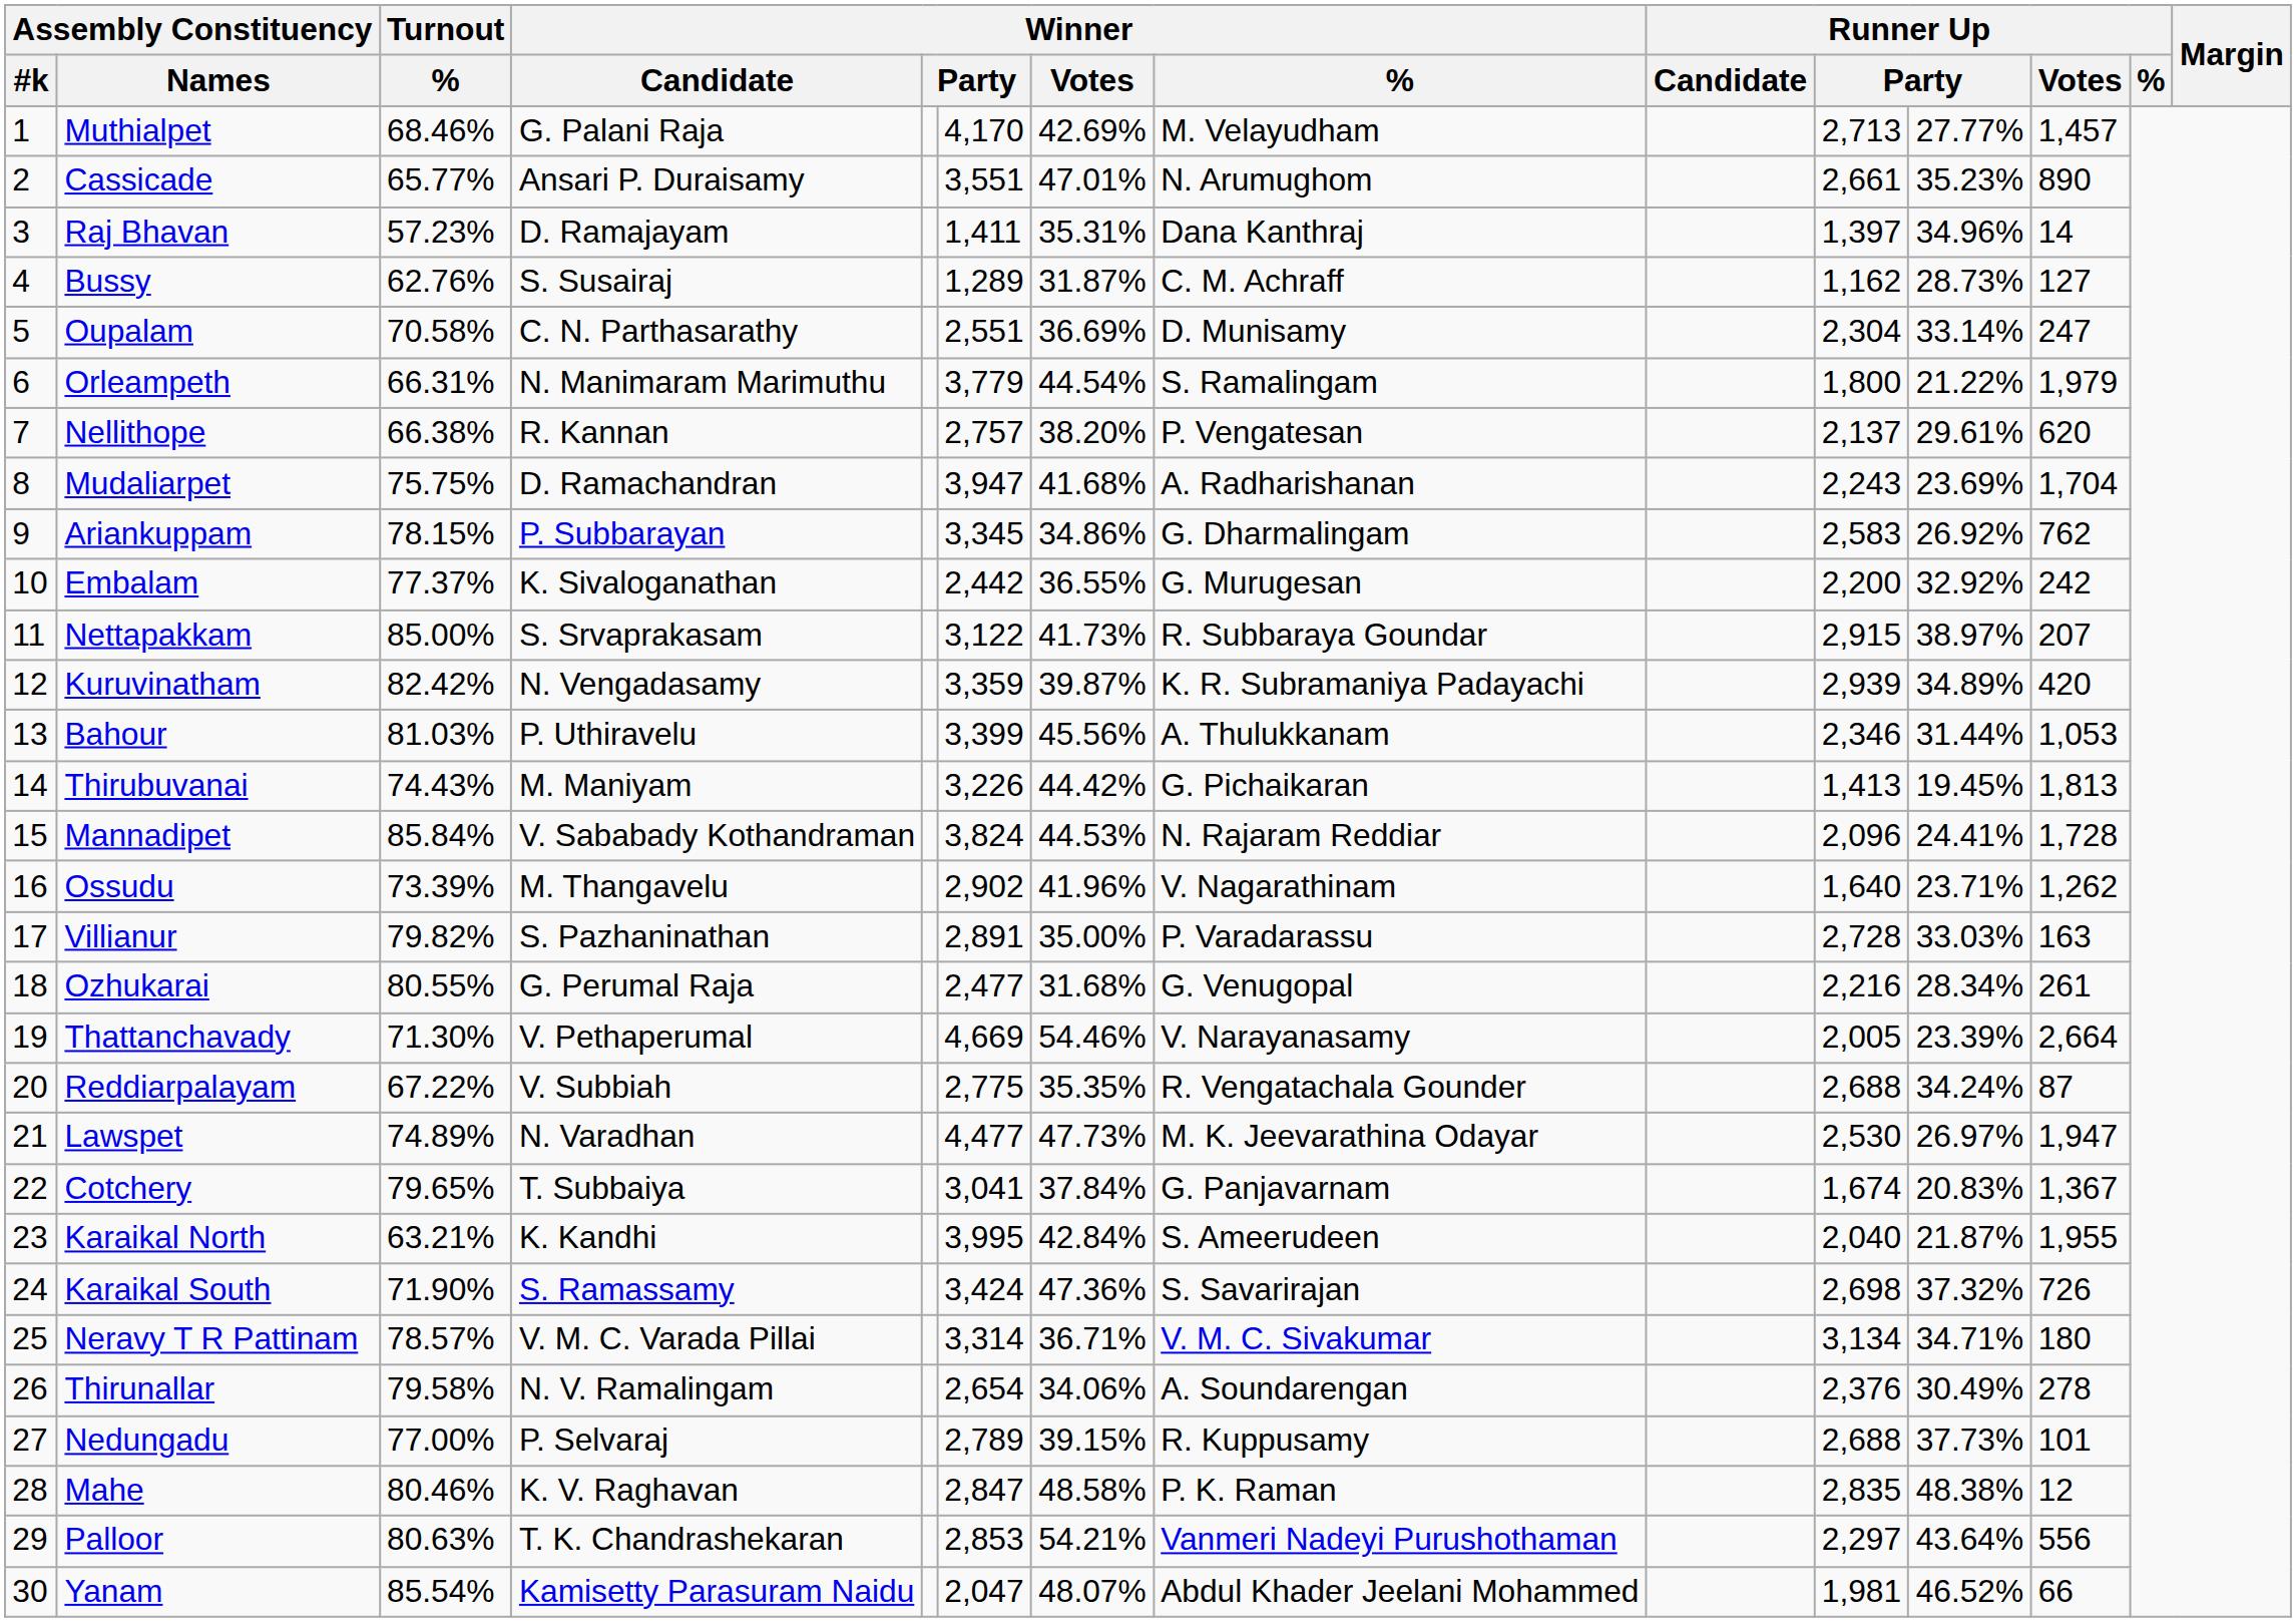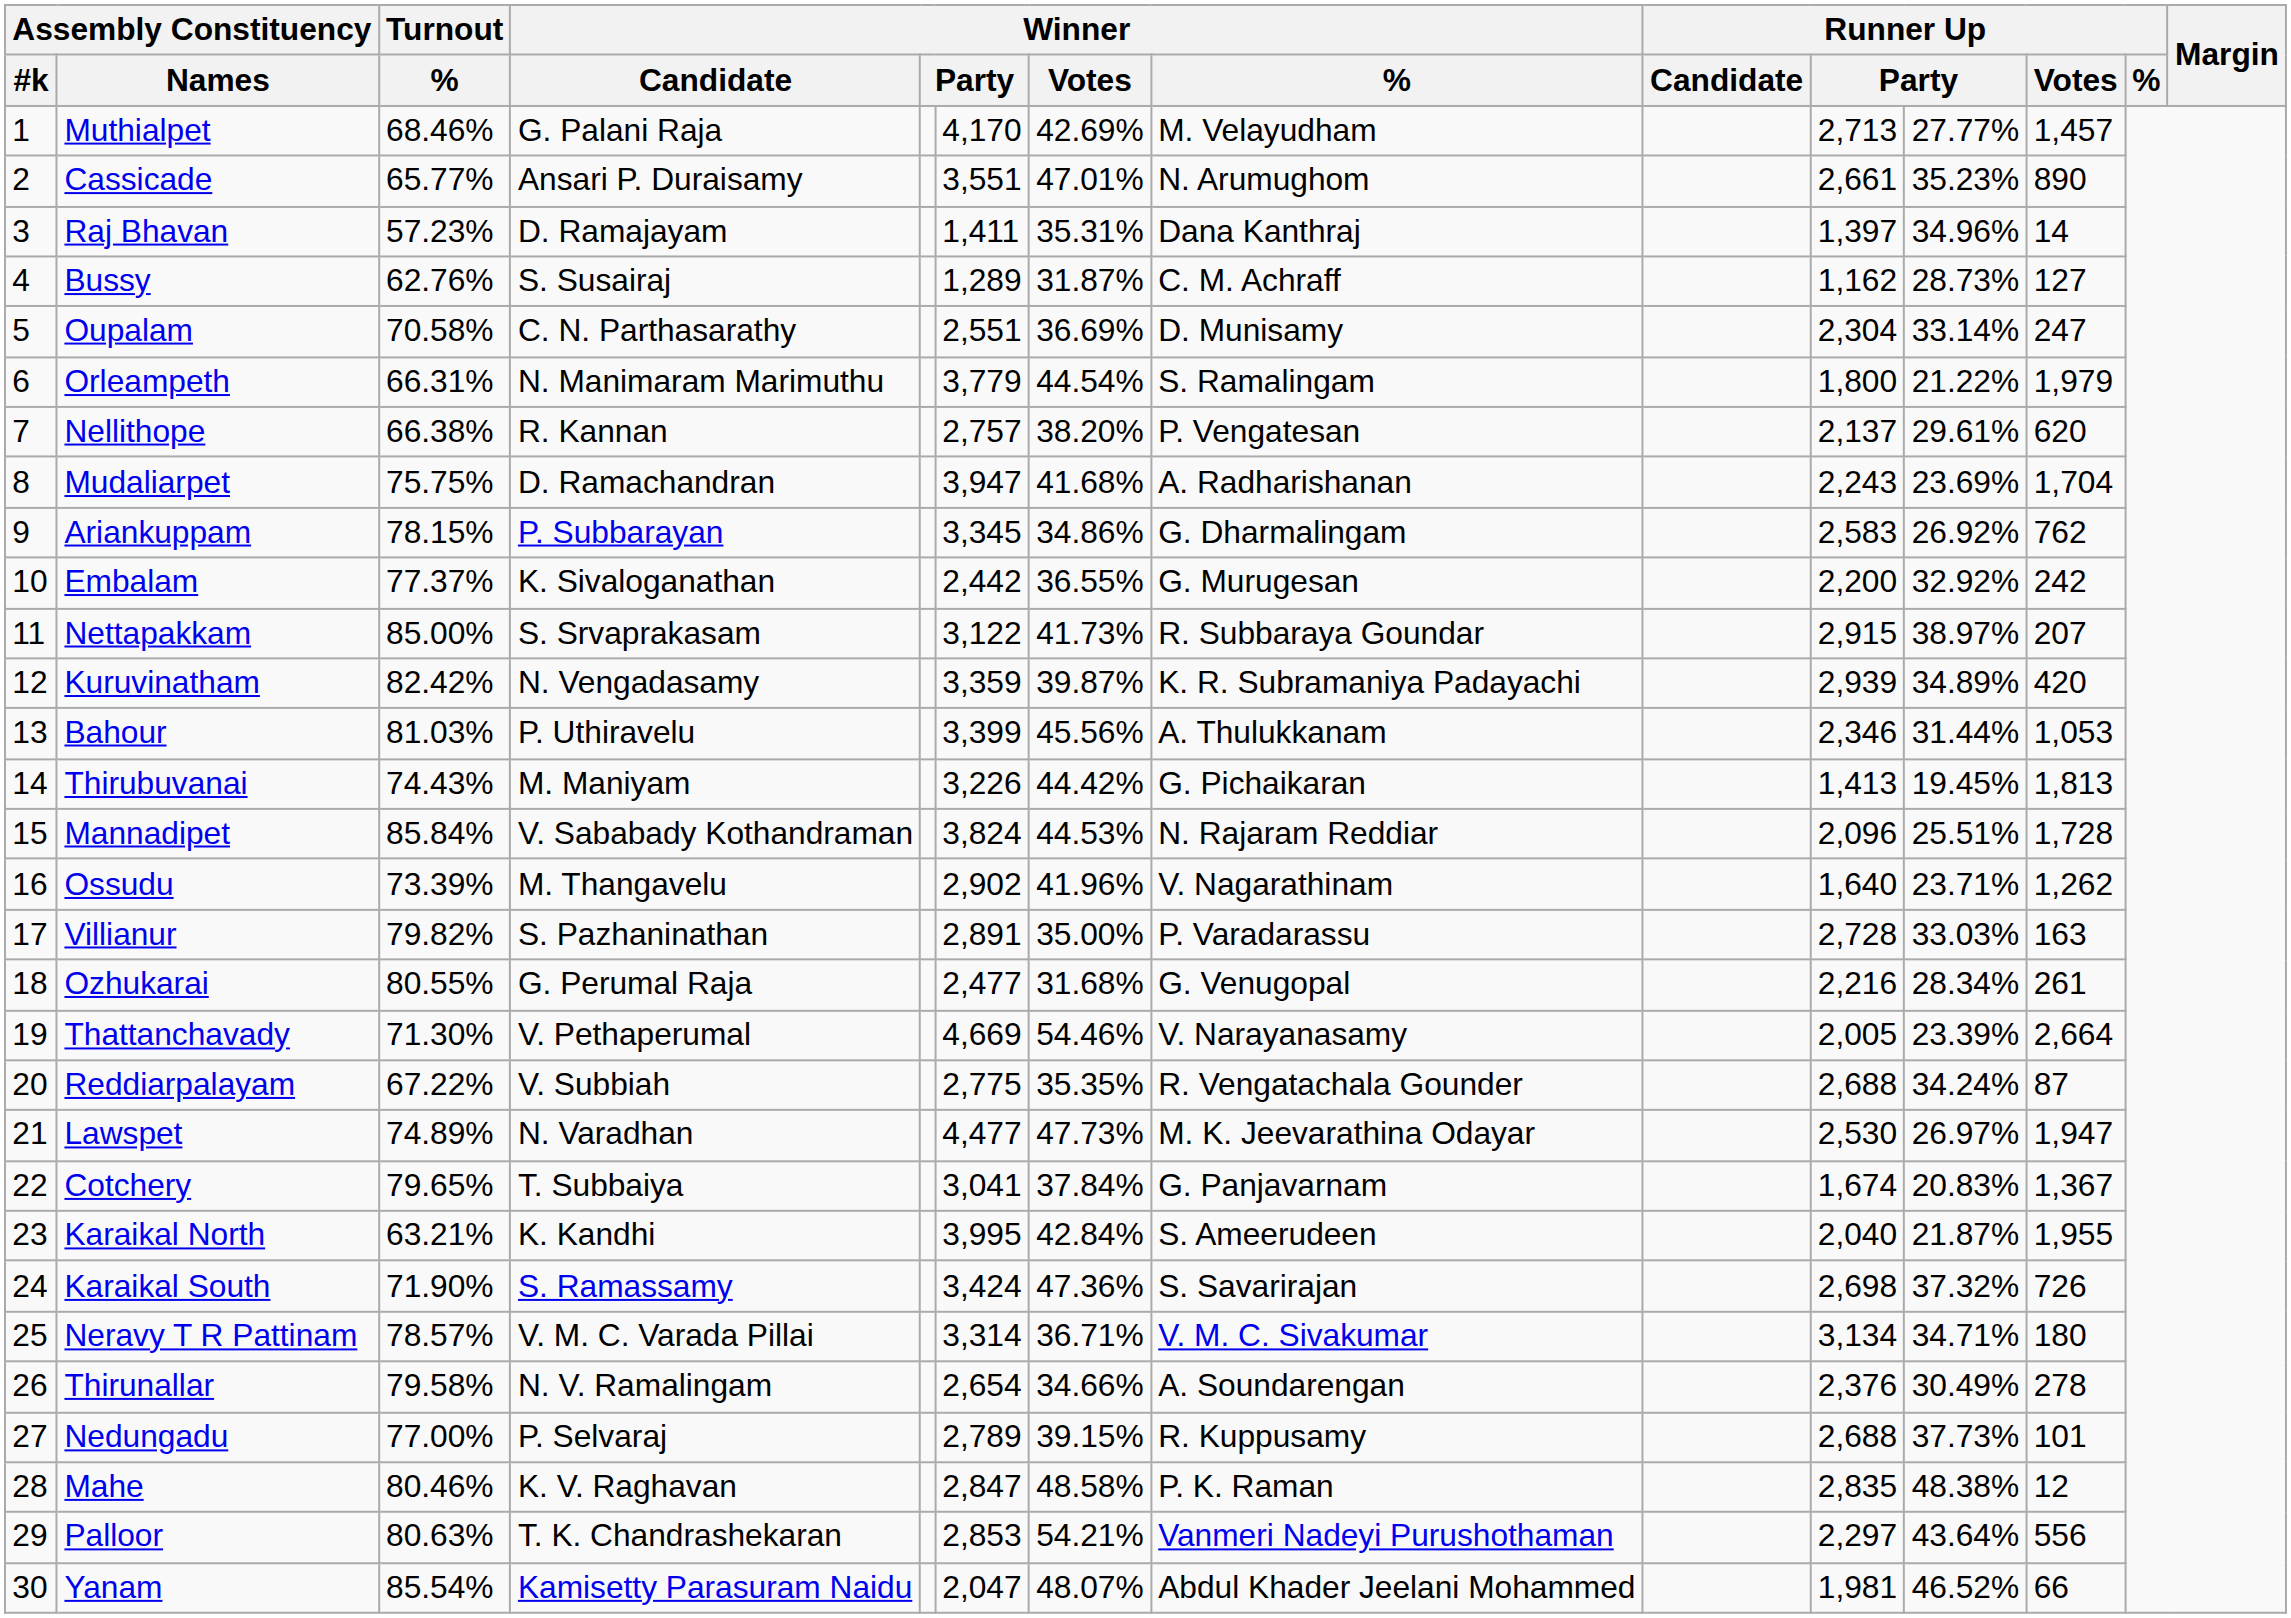 <table class="wikitable sortable">
 <tr>
 <th colspan="2">Assembly Constituency</th>
 <th>Turnout</th>
 <th colspan="5">Winner</th>
 <th colspan="5">Runner Up</th>
 <th rowspan="2" data-sort-type=number>Margin</th>
 </tr>
 <tr>
 <th>#k</th>
 <th>Names</th>
 <th>%</th>
 <th>Candidate</th>
 <th colspan="2">Party</th>
 <th data-sort-type=number>Votes</th>
 <th>%</th>
 <th>Candidate</th>
 <th colspan="2">Party</th>
 <th data-sort-type=number>Votes</th>
 <th>%</th>
 </tr>
 <tr>
 <td>1</td>
 <td><a href='#'>Muthialpet</a></td>
 <td>68.46%</td>
 <td>G. Palani Raja</td>
 <td></td>
 <td>4,170</td>
 <td>42.69%</td>
 <td>M. Velayudham</td>
 <td></td>
 <td>2,713</td>
 <td>27.77%</td>
 <td>1,457</td>
 </tr>
 <tr>
 <td>2</td>
 <td><a href='#'>Cassicade</a></td>
 <td>65.77%</td>
 <td>Ansari P. Duraisamy</td>
 <td></td>
 <td>3,551</td>
 <td>47.01%</td>
 <td>N. Arumughom</td>
 <td></td>
 <td>2,661</td>
 <td>35.23%</td>
 <td>890</td>
 </tr>
 <tr>
 <td>3</td>
 <td><a href='#'>Raj Bhavan</a></td>
 <td>57.23%</td>
 <td>D. Ramajayam</td>
 <td></td>
 <td>1,411</td>
 <td>35.31%</td>
 <td>Dana Kanthraj</td>
 <td></td>
 <td>1,397</td>
 <td>34.96%</td>
 <td>14</td>
 </tr>
 <tr>
 <td>4</td>
 <td><a href='#'>Bussy</a></td>
 <td>62.76%</td>
 <td>S. Susairaj</td>
 <td></td>
 <td>1,289</td>
 <td>31.87%</td>
 <td>C. M. Achraff</td>
 <td></td>
 <td>1,162</td>
 <td>28.73%</td>
 <td>127</td>
 </tr>
 <tr>
 <td>5</td>
 <td><a href='#'>Oupalam</a></td>
 <td>70.58%</td>
 <td>C. N. Parthasarathy</td>
 <td></td>
 <td>2,551</td>
 <td>36.69%</td>
 <td>D. Munisamy</td>
 <td></td>
 <td>2,304</td>
 <td>33.14%</td>
 <td>247</td>
 </tr>
 <tr>
 <td>6</td>
 <td><a href='#'>Orleampeth</a></td>
 <td>66.31%</td>
 <td>N. Manimaram Marimuthu</td>
 <td></td>
 <td>3,779</td>
 <td>44.54%</td>
 <td>S. Ramalingam</td>
 <td></td>
 <td>1,800</td>
 <td>21.22%</td>
 <td>1,979</td>
 </tr>
 <tr>
 <td>7</td>
 <td><a href='#'>Nellithope</a></td>
 <td>66.38%</td>
 <td>R. Kannan</td>
 <td></td>
 <td>2,757</td>
 <td>38.20%</td>
 <td>P. Vengatesan</td>
 <td></td>
 <td>2,137</td>
 <td>29.61%</td>
 <td>620</td>
 </tr>
 <tr>
 <td>8</td>
 <td><a href='#'>Mudaliarpet</a></td>
 <td>75.75%</td>
 <td>D. Ramachandran</td>
 <td></td>
 <td>3,947</td>
 <td>41.68%</td>
 <td>A. Radharishanan</td>
 <td></td>
 <td>2,243</td>
 <td>23.69%</td>
 <td>1,704</td>
 </tr>
 <tr>
 <td>9</td>
 <td><a href='#'>Ariankuppam</a></td>
 <td>78.15%</td>
 <td><a href='#'>P. Subbarayan</a></td>
 <td></td>
 <td>3,345</td>
 <td>34.86%</td>
 <td>G. Dharmalingam</td>
 <td></td>
 <td>2,583</td>
 <td>26.92%</td>
 <td>762</td>
 </tr>
 <tr>
 <td>10</td>
 <td><a href='#'>Embalam</a></td>
 <td>77.37%</td>
 <td>K. Sivaloganathan</td>
 <td></td>
 <td>2,442</td>
 <td>36.55%</td>
 <td>G. Murugesan</td>
 <td></td>
 <td>2,200</td>
 <td>32.92%</td>
 <td>242</td>
 </tr>
 <tr>
 <td>11</td>
 <td><a href='#'>Nettapakkam</a></td>
 <td>85.00%</td>
 <td>S. Srvaprakasam</td>
 <td></td>
 <td>3,122</td>
 <td>41.73%</td>
 <td>R. Subbaraya Goundar</td>
 <td></td>
 <td>2,915</td>
 <td>38.97%</td>
 <td>207</td>
 </tr>
 <tr>
 <td>12</td>
 <td><a href='#'>Kuruvinatham</a></td>
 <td>82.42%</td>
 <td>N. Vengadasamy</td>
 <td></td>
 <td>3,359</td>
 <td>39.87%</td>
 <td>K. R. Subramaniya Padayachi</td>
 <td></td>
 <td>2,939</td>
 <td>34.89%</td>
 <td>420</td>
 </tr>
 <tr>
 <td>13</td>
 <td><a href='#'>Bahour</a></td>
 <td>81.03%</td>
 <td>P. Uthiravelu</td>
 <td></td>
 <td>3,399</td>
 <td>45.56%</td>
 <td>A. Thulukkanam</td>
 <td></td>
 <td>2,346</td>
 <td>31.44%</td>
 <td>1,053</td>
 </tr>
 <tr>
 <td>14</td>
 <td><a href='#'>Thirubuvanai</a></td>
 <td>74.43%</td>
 <td>M. Maniyam</td>
 <td></td>
 <td>3,226</td>
 <td>44.42%</td>
 <td>G. Pichaikaran</td>
 <td></td>
 <td>1,413</td>
 <td>19.45%</td>
 <td>1,813</td>
 </tr>
 <tr>
 <td>15</td>
 <td><a href='#'>Mannadipet</a></td>
 <td>85.84%</td>
 <td>V. Sababady Kothandraman</td>
 <td></td>
 <td>3,824</td>
 <td>44.53%</td>
 <td>N. Rajaram Reddiar</td>
 <td></td>
 <td>2,096</td>
-<td>24.41%</td>
+<td>25.51%</td>
 <td>1,728</td>
 </tr>
 <tr>
 <td>16</td>
 <td><a href='#'>Ossudu</a></td>
 <td>73.39%</td>
 <td>M. Thangavelu</td>
 <td></td>
 <td>2,902</td>
 <td>41.96%</td>
 <td>V. Nagarathinam</td>
 <td></td>
 <td>1,640</td>
 <td>23.71%</td>
 <td>1,262</td>
 </tr>
 <tr>
 <td>17</td>
 <td><a href='#'>Villianur</a></td>
 <td>79.82%</td>
 <td>S. Pazhaninathan</td>
 <td></td>
 <td>2,891</td>
 <td>35.00%</td>
 <td>P. Varadarassu</td>
 <td></td>
 <td>2,728</td>
 <td>33.03%</td>
 <td>163</td>
 </tr>
 <tr>
 <td>18</td>
 <td><a href='#'>Ozhukarai</a></td>
 <td>80.55%</td>
 <td>G. Perumal Raja</td>
 <td></td>
 <td>2,477</td>
 <td>31.68%</td>
 <td>G. Venugopal</td>
 <td></td>
 <td>2,216</td>
 <td>28.34%</td>
 <td>261</td>
 </tr>
 <tr>
 <td>19</td>
 <td><a href='#'>Thattanchavady</a></td>
 <td>71.30%</td>
 <td>V. Pethaperumal</td>
 <td></td>
 <td>4,669</td>
 <td>54.46%</td>
 <td>V. Narayanasamy</td>
 <td></td>
 <td>2,005</td>
 <td>23.39%</td>
 <td>2,664</td>
 </tr>
 <tr>
 <td>20</td>
 <td><a href='#'>Reddiarpalayam</a></td>
 <td>67.22%</td>
 <td>V. Subbiah</td>
 <td></td>
 <td>2,775</td>
 <td>35.35%</td>
 <td>R. Vengatachala Gounder</td>
 <td></td>
 <td>2,688</td>
 <td>34.24%</td>
 <td>87</td>
 </tr>
 <tr>
 <td>21</td>
 <td><a href='#'>Lawspet</a></td>
 <td>74.89%</td>
 <td>N. Varadhan</td>
 <td></td>
 <td>4,477</td>
 <td>47.73%</td>
 <td>M. K. Jeevarathina Odayar</td>
 <td></td>
 <td>2,530</td>
 <td>26.97%</td>
 <td>1,947</td>
 </tr>
 <tr>
 <td>22</td>
 <td><a href='#'>Cotchery</a></td>
 <td>79.65%</td>
 <td>T. Subbaiya</td>
 <td></td>
 <td>3,041</td>
 <td>37.84%</td>
 <td>G. Panjavarnam</td>
 <td></td>
 <td>1,674</td>
 <td>20.83%</td>
 <td>1,367</td>
 </tr>
 <tr>
 <td>23</td>
 <td><a href='#'>Karaikal North</a></td>
 <td>63.21%</td>
 <td>K. Kandhi</td>
 <td></td>
 <td>3,995</td>
 <td>42.84%</td>
 <td>S. Ameerudeen</td>
 <td></td>
 <td>2,040</td>
 <td>21.87%</td>
 <td>1,955</td>
 </tr>
 <tr>
 <td>24</td>
 <td><a href='#'>Karaikal South</a></td>
 <td>71.90%</td>
 <td><a href='#'>S. Ramassamy</a></td>
 <td></td>
 <td>3,424</td>
 <td>47.36%</td>
 <td>S. Savarirajan</td>
 <td></td>
 <td>2,698</td>
 <td>37.32%</td>
 <td>726</td>
 </tr>
 <tr>
 <td>25</td>
 <td><a href='#'>Neravy T R Pattinam</a></td>
 <td>78.57%</td>
 <td>V. M. C. Varada Pillai</td>
 <td></td>
 <td>3,314</td>
 <td>36.71%</td>
 <td><a href='#'>V. M. C. Sivakumar</a></td>
 <td></td>
 <td>3,134</td>
 <td>34.71%</td>
 <td>180</td>
 </tr>
 <tr>
 <td>26</td>
 <td><a href='#'>Thirunallar</a></td>
 <td>79.58%</td>
 <td>N. V. Ramalingam</td>
 <td></td>
 <td>2,654</td>
-<td>34.06%</td>
+<td>34.66%</td>
 <td>A. Soundarengan</td>
 <td></td>
 <td>2,376</td>
 <td>30.49%</td>
 <td>278</td>
 </tr>
 <tr>
 <td>27</td>
 <td><a href='#'>Nedungadu</a></td>
 <td>77.00%</td>
 <td>P. Selvaraj</td>
 <td></td>
 <td>2,789</td>
 <td>39.15%</td>
 <td>R. Kuppusamy</td>
 <td></td>
 <td>2,688</td>
 <td>37.73%</td>
 <td>101</td>
 </tr>
 <tr>
 <td>28</td>
 <td><a href='#'>Mahe</a></td>
 <td>80.46%</td>
 <td>K. V. Raghavan</td>
 <td></td>
 <td>2,847</td>
 <td>48.58%</td>
 <td>P. K. Raman</td>
 <td></td>
 <td>2,835</td>
 <td>48.38%</td>
 <td>12</td>
 </tr>
 <tr>
 <td>29</td>
 <td><a href='#'>Palloor</a></td>
 <td>80.63%</td>
 <td>T. K. Chandrashekaran</td>
 <td></td>
 <td>2,853</td>
 <td>54.21%</td>
 <td><a href='#'>Vanmeri Nadeyi Purushothaman</a></td>
 <td></td>
 <td>2,297</td>
 <td>43.64%</td>
 <td>556</td>
 </tr>
 <tr>
 <td>30</td>
 <td><a href='#'>Yanam</a></td>
 <td>85.54%</td>
 <td><a href='#'>Kamisetty Parasuram Naidu</a></td>
 <td></td>
 <td>2,047</td>
 <td>48.07%</td>
 <td>Abdul Khader Jeelani Mohammed</td>
 <td></td>
 <td>1,981</td>
 <td>46.52%</td>
 <td>66</td>
 </tr>
 </table>
